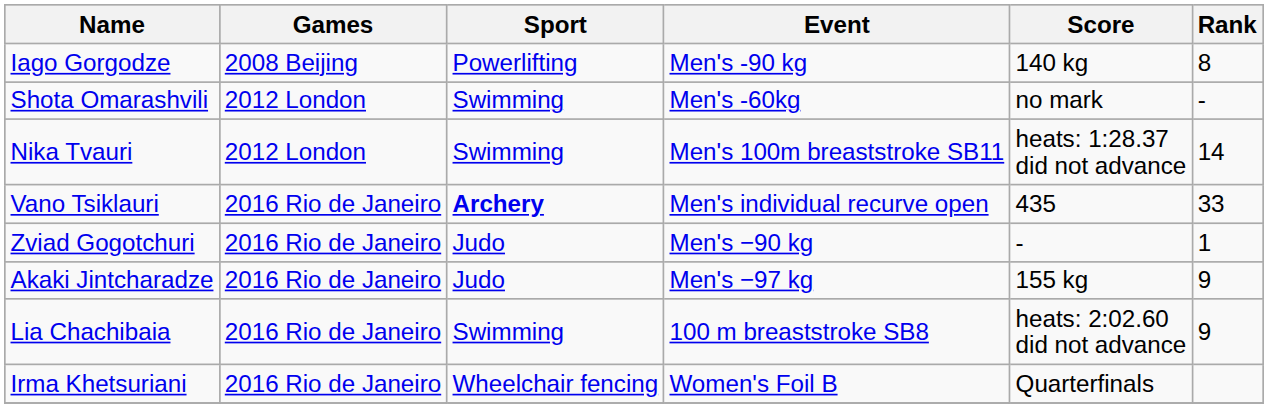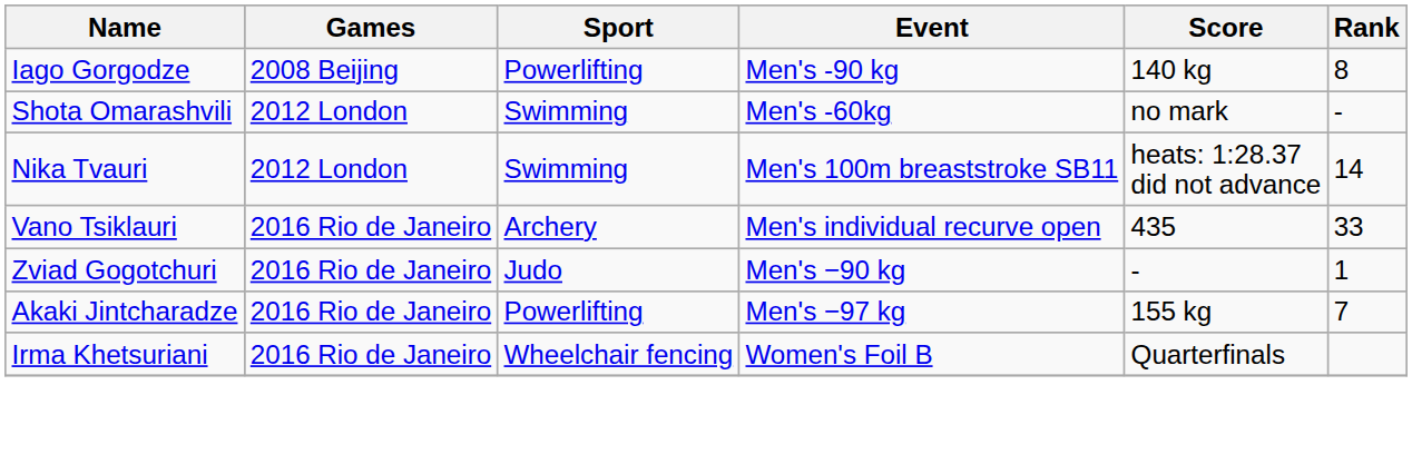 <table class="wikitable sortable" style="font-size:90%">
 <tr>
 <th>Name</th>
 <th>Games</th>
 <th>Sport</th>
 <th>Event</th>
 <th>Score</th>
 <th>Rank</th>
 </tr>
 <tr>
 <td><a href='#'>Iago Gorgodze</a></td>
 <td><a href='#'>2008 Beijing</a></td>
 <td><a href='#'>Powerlifting</a></td>
 <td><a href='#'>Men's -90 kg</a></td>
 <td>140 kg</td>
 <td>8</td>
 </tr>
 <tr>
 <td><a href='#'>Shota Omarashvili</a></td>
 <td><a href='#'>2012 London</a></td>
 <td><a href='#'>Swimming</a></td>
 <td><a href='#'>Men's -60kg</a></td>
 <td>no mark</td>
 <td>-</td>
 </tr>
 <tr>
 <td><a href='#'>Nika Tvauri</a></td>
 <td><a href='#'>2012 London</a></td>
 <td><a href='#'>Swimming</a></td>
 <td><a href='#'>Men's 100m breaststroke SB11</a></td>
 <td>heats: 1:28.37<br>did not advance</td>
 <td>14</td>
 </tr>
 <tr>
 <td><a href='#'>Vano Tsiklauri</a></td>
 <td><a href='#'>2016 Rio de Janeiro</a></td>
-<td><strong><a href='#'>Archery</a></strong></td>
+<td><a href='#'>Archery</a></td>
 <td><a href='#'>Men's individual recurve open</a></td>
 <td>435</td>
 <td>33</td>
 </tr>
 <tr>
 <td><a href='#'>Zviad Gogotchuri</a></td>
 <td><a href='#'>2016 Rio de Janeiro</a></td>
 <td><a href='#'>Judo</a></td>
 <td><a href='#'>Men's −90 kg</a></td>
 <td>-</td>
 <td>1</td>
 </tr>
 <tr>
 <td><a href='#'>Akaki Jintcharadze</a></td>
 <td><a href='#'>2016 Rio de Janeiro</a></td>
-<td><a href='#'>Judo</a></td>
+<td><a href='#'>Powerlifting</a></td>
 <td><a href='#'>Men's −97 kg</a></td>
 <td>155 kg</td>
-<td>9</td>
-</tr>
-<tr>
-<td><a href='#'>Lia Chachibaia</a></td>
-<td><a href='#'>2016 Rio de Janeiro</a></td>
-<td><a href='#'>Swimming</a></td>
-<td><a href='#'>100 m breaststroke SB8</a></td>
-<td>heats: 2:02.60<br>did not advance</td>
-<td>9</td>
+<td>7</td>
 </tr>
 <tr>
 <td><a href='#'>Irma Khetsuriani</a></td>
 <td><a href='#'>2016 Rio de Janeiro</a></td>
 <td><a href='#'>Wheelchair fencing</a></td>
 <td><a href='#'>Women's Foil B</a></td>
 <td>Quarterfinals</td>
 <td></td>
 </tr>
 <tr>
 </tr>
 </table>
